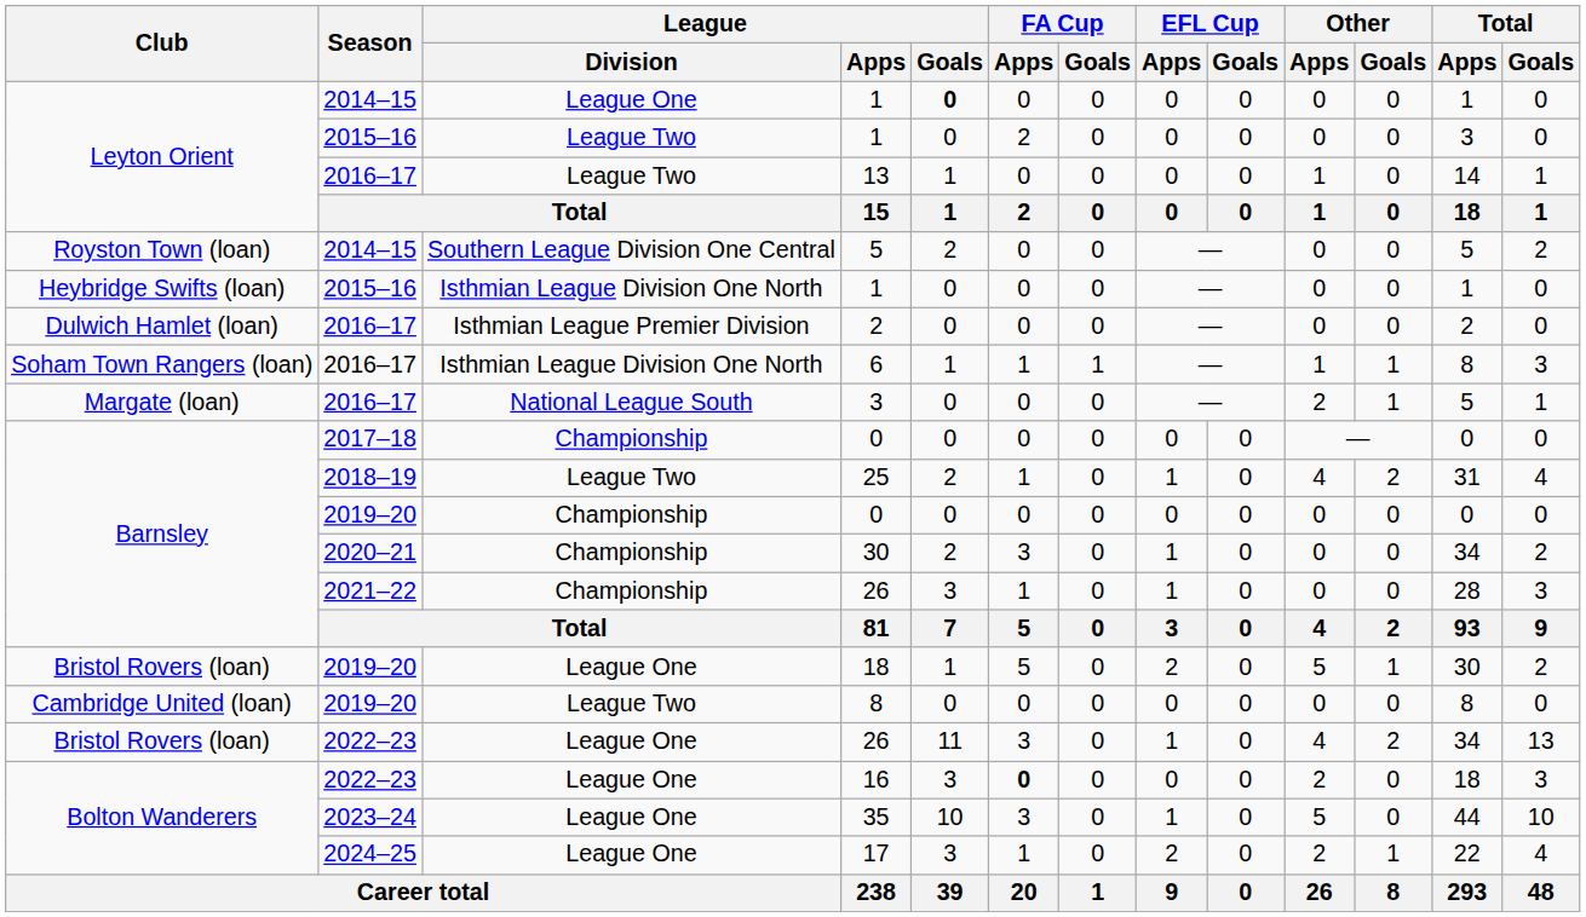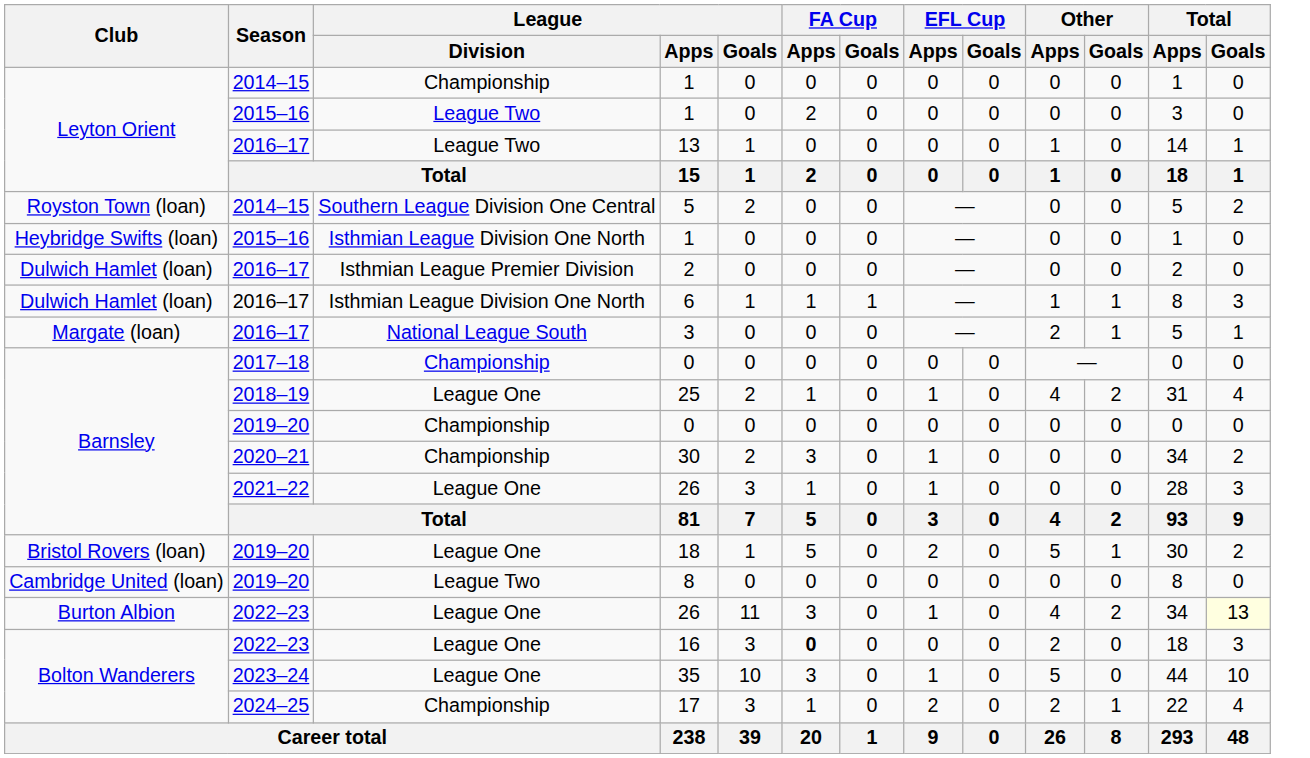 <table class="wikitable" style="text-align: center;">
 <tr>
 <th rowspan="2">Club</th>
 <th rowspan="2">Season</th>
 <th colspan="3">League</th>
 <th colspan="2"><a href='#'>FA Cup</a></th>
 <th colspan="2"><a href='#'>EFL Cup</a></th>
 <th colspan="2">Other</th>
 <th colspan="2">Total</th>
 </tr>
 <tr>
 <th>Division</th>
 <th>Apps</th>
 <th>Goals</th>
 <th>Apps</th>
 <th>Goals</th>
 <th>Apps</th>
 <th>Goals</th>
 <th>Apps</th>
 <th>Goals</th>
 <th>Apps</th>
 <th>Goals</th>
 </tr>
 <tr>
 <td rowspan="4" valign="center"><a href='#'>Leyton Orient</a></td>
 <td><a href='#'>2014–15</a></td>
-<td><a href='#'>League One</a></td>
+<td>Championship</td>
 <td>1</td>
-<td><strong>0</strong></td>
+<td>0</td>
 <td>0</td>
 <td>0</td>
 <td>0</td>
 <td>0</td>
 <td>0</td>
 <td>0</td>
 <td>1</td>
 <td>0</td>
 </tr>
 <tr>
 <td><a href='#'>2015–16</a></td>
 <td><a href='#'>League Two</a></td>
 <td>1</td>
 <td>0</td>
 <td>2</td>
 <td>0</td>
 <td>0</td>
 <td>0</td>
 <td>0</td>
 <td>0</td>
 <td>3</td>
 <td>0</td>
 </tr>
 <tr>
 <td><a href='#'>2016–17</a></td>
 <td>League Two</td>
 <td>13</td>
 <td>1</td>
 <td>0</td>
 <td>0</td>
 <td>0</td>
 <td>0</td>
 <td>1</td>
 <td>0</td>
 <td>14</td>
 <td>1</td>
 </tr>
 <tr>
 <th colspan="2">Total</th>
 <th>15</th>
 <th>1</th>
 <th>2</th>
 <th>0</th>
 <th>0</th>
 <th>0</th>
 <th>1</th>
 <th>0</th>
 <th>18</th>
 <th>1</th>
 </tr>
 <tr>
 <td rowspan="1" valign="center"><a href='#'>Royston Town</a> (loan)</td>
 <td><a href='#'>2014–15</a></td>
 <td><a href='#'>Southern League</a> Division One Central</td>
 <td>5</td>
 <td>2</td>
 <td>0</td>
 <td>0</td>
 <td colspan="2">—</td>
 <td>0</td>
 <td>0</td>
 <td>5</td>
 <td>2</td>
 </tr>
 <tr>
 <td rowspan="1" valign="center"><a href='#'>Heybridge Swifts</a> (loan)</td>
 <td><a href='#'>2015–16</a></td>
 <td><a href='#'>Isthmian League</a> Division One North</td>
 <td>1</td>
 <td>0</td>
 <td>0</td>
 <td>0</td>
 <td colspan="2">—</td>
 <td>0</td>
 <td>0</td>
 <td>1</td>
 <td>0</td>
 </tr>
 <tr>
 <td rowspan="1" valign="center"><a href='#'>Dulwich Hamlet</a> (loan)</td>
 <td><a href='#'>2016–17</a></td>
 <td>Isthmian League Premier Division</td>
 <td>2</td>
 <td>0</td>
 <td>0</td>
 <td>0</td>
 <td colspan="2">—</td>
 <td>0</td>
 <td>0</td>
 <td>2</td>
 <td>0</td>
 </tr>
 <tr>
-<td rowspan="1" valign="center"><a href='#'>Soham Town Rangers</a> (loan)</td>
+<td rowspan="1" valign="center"><a href='#'>Dulwich Hamlet</a> (loan)</td>
 <td>2016–17</td>
 <td>Isthmian League Division One North</td>
 <td>6</td>
 <td>1</td>
 <td>1</td>
 <td>1</td>
 <td colspan="2">—</td>
 <td>1</td>
 <td>1</td>
 <td>8</td>
 <td>3</td>
 </tr>
 <tr>
 <td rowspan="1" valign="center"><a href='#'>Margate</a> (loan)</td>
 <td><a href='#'>2016–17</a></td>
 <td><a href='#'>National League South</a></td>
 <td>3</td>
 <td>0</td>
 <td>0</td>
 <td>0</td>
 <td colspan="2">—</td>
 <td>2</td>
 <td>1</td>
 <td>5</td>
 <td>1</td>
 </tr>
 <tr>
 <td rowspan="6"><a href='#'>Barnsley</a></td>
 <td><a href='#'>2017–18</a></td>
 <td><a href='#'>Championship</a></td>
 <td>0</td>
 <td>0</td>
 <td>0</td>
 <td>0</td>
 <td>0</td>
 <td>0</td>
 <td colspan="2">—</td>
 <td>0</td>
 <td>0</td>
 </tr>
 <tr>
 <td><a href='#'>2018–19</a></td>
-<td>League Two</td>
+<td>League One</td>
 <td>25</td>
 <td>2</td>
 <td>1</td>
 <td>0</td>
 <td>1</td>
 <td>0</td>
 <td>4</td>
 <td>2</td>
 <td>31</td>
 <td>4</td>
 </tr>
 <tr>
 <td><a href='#'>2019–20</a></td>
 <td>Championship</td>
 <td>0</td>
 <td>0</td>
 <td>0</td>
 <td>0</td>
 <td>0</td>
 <td>0</td>
 <td>0</td>
 <td>0</td>
 <td>0</td>
 <td>0</td>
 </tr>
 <tr>
 <td><a href='#'>2020–21</a></td>
 <td>Championship</td>
 <td>30</td>
 <td>2</td>
 <td>3</td>
 <td>0</td>
 <td>1</td>
 <td>0</td>
 <td>0</td>
 <td>0</td>
 <td>34</td>
 <td>2</td>
 </tr>
 <tr>
 <td><a href='#'>2021–22</a></td>
-<td>Championship</td>
+<td>League One</td>
 <td>26</td>
 <td>3</td>
 <td>1</td>
 <td>0</td>
 <td>1</td>
 <td>0</td>
 <td>0</td>
 <td>0</td>
 <td>28</td>
 <td>3</td>
 </tr>
 <tr>
 <th colspan=2>Total</th>
 <th>81</th>
 <th>7</th>
 <th>5</th>
 <th>0</th>
 <th>3</th>
 <th>0</th>
 <th>4</th>
 <th>2</th>
 <th>93</th>
 <th>9</th>
 </tr>
 <tr>
 <td><a href='#'>Bristol Rovers</a> (loan)</td>
 <td><a href='#'>2019–20</a></td>
 <td>League One</td>
 <td>18</td>
 <td>1</td>
 <td>5</td>
 <td>0</td>
 <td>2</td>
 <td>0</td>
 <td>5</td>
 <td>1</td>
 <td>30</td>
 <td>2</td>
 </tr>
 <tr>
 <td><a href='#'>Cambridge United</a> (loan)</td>
 <td><a href='#'>2019–20</a></td>
 <td>League Two</td>
 <td>8</td>
 <td>0</td>
 <td>0</td>
 <td>0</td>
 <td>0</td>
 <td>0</td>
 <td>0</td>
 <td>0</td>
 <td>8</td>
 <td>0</td>
 </tr>
 <tr>
-<td><a href='#'>Bristol Rovers</a> (loan)</td>
+<td><a href='#'>Burton Albion</a></td>
 <td><a href='#'>2022–23</a></td>
 <td>League One</td>
 <td>26</td>
 <td>11</td>
 <td>3</td>
 <td>0</td>
 <td>1</td>
 <td>0</td>
 <td>4</td>
 <td>2</td>
 <td>34</td>
-<td>13</td>
+<td style="background: lightyellow;">13</td>
 </tr>
 <tr>
 <td rowspan="3"><a href='#'>Bolton Wanderers</a></td>
 <td><a href='#'>2022–23</a></td>
 <td>League One</td>
 <td>16</td>
 <td>3</td>
 <td><strong>0</strong></td>
 <td>0</td>
 <td>0</td>
 <td>0</td>
 <td>2</td>
 <td>0</td>
 <td>18</td>
 <td>3</td>
 </tr>
 <tr>
 <td><a href='#'>2023–24</a></td>
 <td>League One</td>
 <td>35</td>
 <td>10</td>
 <td>3</td>
 <td>0</td>
 <td>1</td>
 <td>0</td>
 <td>5</td>
 <td>0</td>
 <td>44</td>
 <td>10</td>
 </tr>
 <tr>
 <td><a href='#'>2024–25</a></td>
-<td>League One</td>
+<td>Championship</td>
 <td>17</td>
 <td>3</td>
 <td>1</td>
 <td>0</td>
 <td>2</td>
 <td>0</td>
 <td>2</td>
 <td>1</td>
 <td>22</td>
 <td>4</td>
 </tr>
 <tr>
 <th colspan="3">Career total</th>
 <th>238</th>
 <th>39</th>
 <th>20</th>
 <th>1</th>
 <th>9</th>
 <th>0</th>
 <th>26</th>
 <th>8</th>
 <th>293</th>
 <th>48</th>
 </tr>
 </table>
